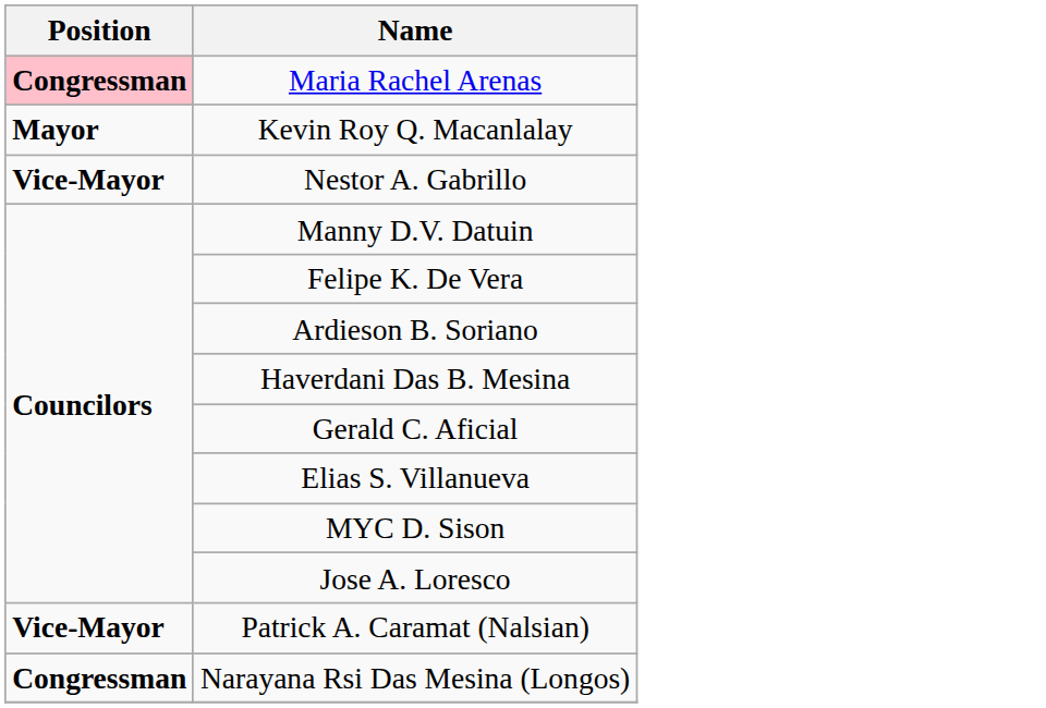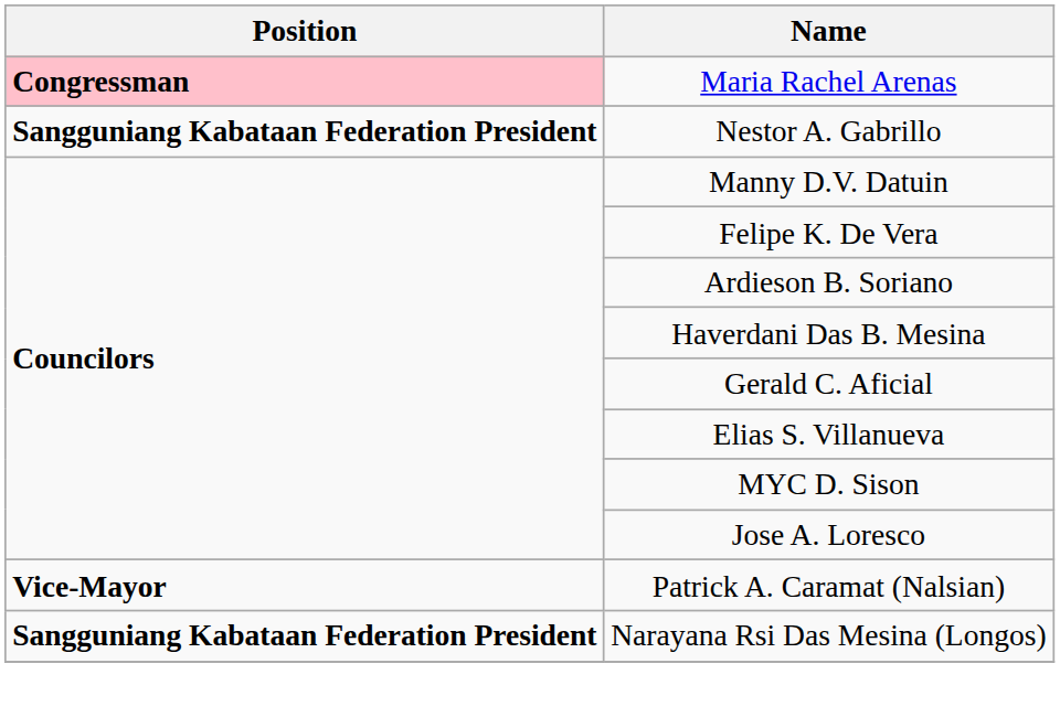 <table class="wikitable" style="line-height:1.20em; font-size:100%;">
 <tr>
 <th>Position</th>
 <th>Name</th>
 </tr>
 <tr>
 <td style="background: pink;"><strong>Congressman</strong></td>
 <td style="text-align:center;"><a href='#'>Maria Rachel Arenas</a></td>
 </tr>
 <tr>
-<td><strong>Mayor</strong></td>
-<td style="text-align:center;">Kevin Roy Q. Macanlalay</td>
-</tr>
-<tr>
-<td><strong>Vice-Mayor</strong></td>
+<td><strong>Sangguniang Kabataan Federation President</strong></td>
 <td style="text-align:center;">Nestor A. Gabrillo</td>
 </tr>
 <tr>
 <td rowspan=8><strong>Councilors</strong></td>
 <td style="text-align:center;">Manny D.V. Datuin</td>
 </tr>
 <tr>
 <td style="text-align:center;">Felipe K. De Vera</td>
 </tr>
 <tr>
 <td style="text-align:center;">Ardieson B. Soriano</td>
 </tr>
 <tr>
 <td style="text-align:center;">Haverdani Das B. Mesina</td>
 </tr>
 <tr>
 <td style="text-align:center;">Gerald C. Aficial</td>
 </tr>
 <tr>
 <td style="text-align:center;">Elias S. Villanueva</td>
 </tr>
 <tr>
 <td style="text-align:center;">MYC D. Sison</td>
 </tr>
 <tr>
 <td style="text-align:center;">Jose A. Loresco</td>
 </tr>
 <tr>
 <td><strong>Vice-Mayor</strong></td>
 <td style="text-align:center;">Patrick A. Caramat (Nalsian)</td>
 </tr>
 <tr>
-<td><strong>Congressman</strong></td>
+<td><strong>Sangguniang Kabataan Federation President</strong></td>
 <td style="text-align:center;">Narayana Rsi Das Mesina (Longos)</td>
 </tr>
 <tr>
 </tr>
 </table>
